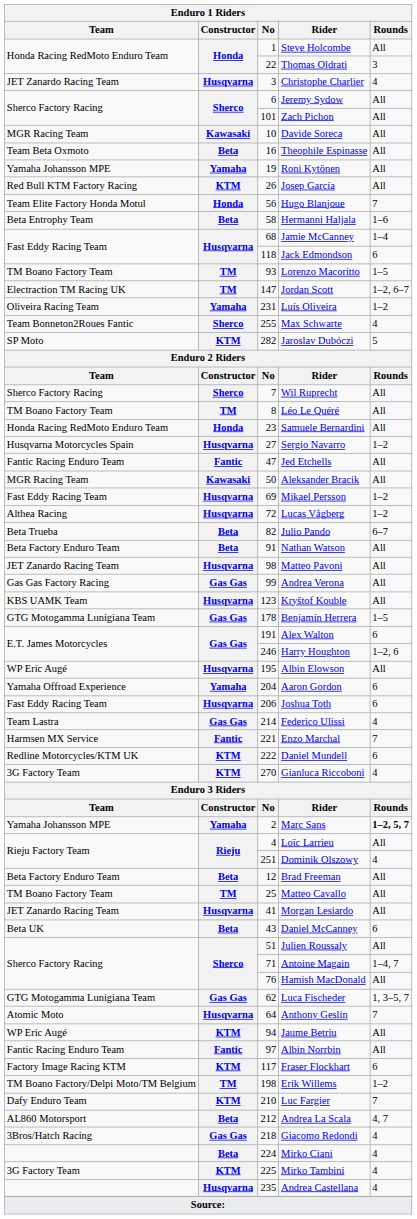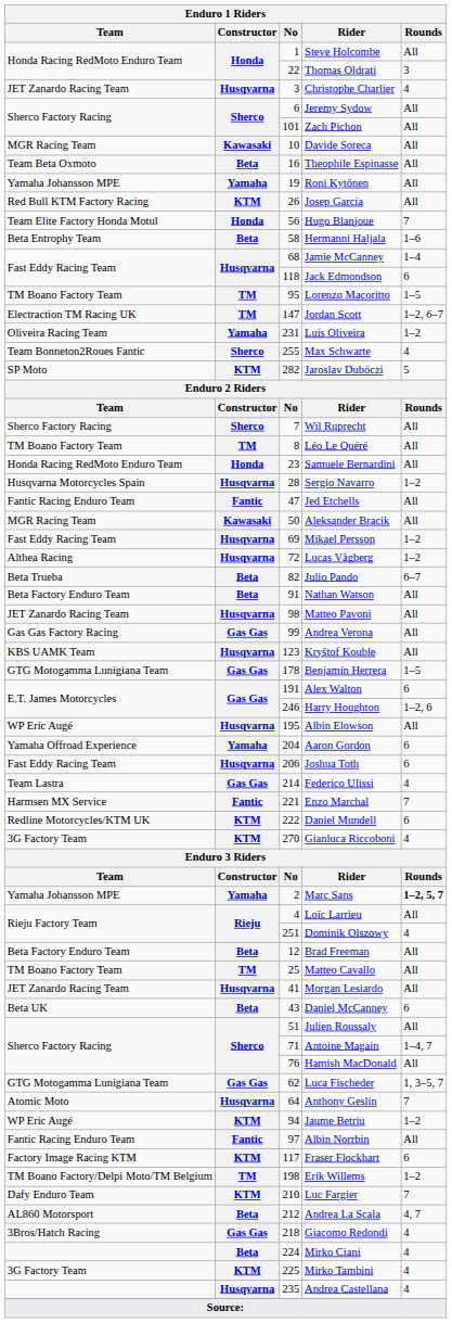 <table class="wikitable" style="font-size: 85%;">
 <tr>
 <th colspan=5><strong>Enduro 1 Riders</strong></th>
 </tr>
 <tr>
 <th>Team</th>
 <th>Constructor</th>
 <th>No</th>
 <th>Rider</th>
 <th>Rounds</th>
 </tr>
 <tr>
 <td rowspan=2>Honda Racing RedMoto Enduro Team</td>
 <th rowspan=2><a href='#'>Honda</a></th>
 <td align="right">1</td>
 <td> <a href='#'>Steve Holcombe</a></td>
 <td>All</td>
 </tr>
 <tr>
 <td align="right">22</td>
 <td> <a href='#'>Thomas Oldrati</a></td>
 <td>3</td>
 </tr>
 <tr>
 <td>JET Zanardo Racing Team</td>
 <th><a href='#'>Husqvarna</a></th>
 <td align="right">3</td>
 <td> <a href='#'>Christophe Charlier</a></td>
 <td>4</td>
 </tr>
 <tr>
 <td rowspan=2>Sherco Factory Racing</td>
 <th rowspan=2><a href='#'>Sherco</a></th>
 <td align="right">6</td>
 <td> <a href='#'>Jeremy Sydow</a></td>
 <td>All</td>
 </tr>
 <tr>
 <td align="right">101</td>
 <td> <a href='#'>Zach Pichon</a></td>
 <td>All</td>
 </tr>
 <tr>
 <td>MGR Racing Team</td>
 <th><a href='#'>Kawasaki</a></th>
 <td align="right">10</td>
 <td> <a href='#'>Davide Soreca</a></td>
 <td>All</td>
 </tr>
 <tr>
 <td>Team Beta Oxmoto</td>
 <th><a href='#'>Beta</a></th>
 <td align="right">16</td>
 <td> <a href='#'>Theophile Espinasse</a></td>
 <td>All</td>
 </tr>
 <tr>
 <td>Yamaha Johansson MPE</td>
 <th><a href='#'>Yamaha</a></th>
 <td align="right">19</td>
 <td> <a href='#'>Roni Kytönen</a></td>
 <td>All</td>
 </tr>
 <tr>
 <td>Red Bull KTM Factory Racing</td>
 <th><a href='#'>KTM</a></th>
 <td align="right">26</td>
 <td> <a href='#'>Josep García</a></td>
 <td>All</td>
 </tr>
 <tr>
 <td>Team Elite Factory Honda Motul</td>
 <th><a href='#'>Honda</a></th>
 <td align="right">56</td>
 <td> <a href='#'>Hugo Blanjoue</a></td>
 <td>7</td>
 </tr>
 <tr>
 <td>Beta Entrophy Team</td>
 <th><a href='#'>Beta</a></th>
 <td align="right">58</td>
 <td> <a href='#'>Hermanni Haljala</a></td>
 <td>1–6</td>
 </tr>
 <tr>
 <td rowspan=2>Fast Eddy Racing Team</td>
 <th rowspan=2><a href='#'>Husqvarna</a></th>
 <td align="right">68</td>
 <td> <a href='#'>Jamie McCanney</a></td>
 <td>1–4</td>
 </tr>
 <tr>
 <td align="right">118</td>
 <td> <a href='#'>Jack Edmondson</a></td>
 <td>6</td>
 </tr>
 <tr>
 <td>TM Boano Factory Team</td>
 <th><a href='#'>TM</a></th>
-<td align="right">93</td>
+<td align="right">95</td>
 <td> <a href='#'>Lorenzo Macoritto</a></td>
 <td>1–5</td>
 </tr>
 <tr>
 <td>Electraction TM Racing UK</td>
 <th><a href='#'>TM</a></th>
 <td align="right">147</td>
 <td> <a href='#'>Jordan Scott</a></td>
 <td>1–2, 6–7</td>
 </tr>
 <tr>
 <td>Oliveira Racing Team</td>
 <th><a href='#'>Yamaha</a></th>
 <td align="right">231</td>
 <td> <a href='#'>Luís Oliveira</a></td>
 <td>1–2</td>
 </tr>
 <tr>
 <td>Team Bonneton2Roues Fantic</td>
 <th><a href='#'>Sherco</a></th>
 <td align="right">255</td>
 <td> <a href='#'>Max Schwarte</a></td>
 <td>4</td>
 </tr>
 <tr>
 <td>SP Moto</td>
 <th><a href='#'>KTM</a></th>
 <td align="right">282</td>
 <td> <a href='#'>Jaroslav Dubóczi</a></td>
 <td>5</td>
 </tr>
 <tr>
 <th colspan=5><strong>Enduro 2 Riders</strong></th>
 </tr>
 <tr>
 <th>Team</th>
 <th>Constructor</th>
 <th>No</th>
 <th>Rider</th>
 <th>Rounds</th>
 </tr>
 <tr>
 <td>Sherco Factory Racing</td>
 <th><a href='#'>Sherco</a></th>
 <td align="right">7</td>
 <td> <a href='#'>Wil Ruprecht</a></td>
 <td>All</td>
 </tr>
 <tr>
 <td>TM Boano Factory Team</td>
 <th><a href='#'>TM</a></th>
 <td align="right">8</td>
 <td> <a href='#'>Léo Le Quéré</a></td>
 <td>All</td>
 </tr>
 <tr>
 <td>Honda Racing RedMoto Enduro Team</td>
 <th><a href='#'>Honda</a></th>
 <td align="right">23</td>
 <td> <a href='#'>Samuele Bernardini</a></td>
 <td>All</td>
 </tr>
 <tr>
 <td>Husqvarna Motorcycles Spain</td>
 <th><a href='#'>Husqvarna</a></th>
-<td align="right">27</td>
+<td align="right">28</td>
 <td> <a href='#'>Sergio Navarro</a></td>
 <td>1–2</td>
 </tr>
 <tr>
 <td>Fantic Racing Enduro Team</td>
 <th><a href='#'>Fantic</a></th>
 <td align="right">47</td>
 <td> <a href='#'>Jed Etchells</a></td>
 <td>All</td>
 </tr>
 <tr>
 <td>MGR Racing Team</td>
 <th><a href='#'>Kawasaki</a></th>
 <td align="right">50</td>
 <td> <a href='#'>Aleksander Bracik</a></td>
 <td>All</td>
 </tr>
 <tr>
 <td>Fast Eddy Racing Team</td>
 <th><a href='#'>Husqvarna</a></th>
 <td align="right">69</td>
 <td> <a href='#'>Mikael Persson</a></td>
 <td>1–2</td>
 </tr>
 <tr>
 <td>Althea Racing</td>
 <th><a href='#'>Husqvarna</a></th>
 <td align="right">72</td>
 <td> <a href='#'>Lucas Vågberg</a></td>
 <td>1–2</td>
 </tr>
 <tr>
 <td>Beta Trueba</td>
 <th><a href='#'>Beta</a></th>
 <td align="right">82</td>
 <td> <a href='#'>Julio Pando</a></td>
 <td>6–7</td>
 </tr>
 <tr>
 <td>Beta Factory Enduro Team</td>
 <th><a href='#'>Beta</a></th>
 <td align="right">91</td>
 <td> <a href='#'>Nathan Watson</a></td>
 <td>All</td>
 </tr>
 <tr>
 <td>JET Zanardo Racing Team</td>
 <th><a href='#'>Husqvarna</a></th>
 <td align="right">98</td>
 <td> <a href='#'>Matteo Pavoni</a></td>
 <td>All</td>
 </tr>
 <tr>
 <td>Gas Gas Factory Racing</td>
 <th><a href='#'>Gas Gas</a></th>
 <td align="right">99</td>
 <td> <a href='#'>Andrea Verona</a></td>
 <td>All</td>
 </tr>
 <tr>
 <td>KBS UAMK Team</td>
 <th><a href='#'>Husqvarna</a></th>
 <td align="right">123</td>
 <td> <a href='#'>Kryštof Kouble</a></td>
 <td>All</td>
 </tr>
 <tr>
 <td>GTG Motogamma Lunigiana Team</td>
 <th><a href='#'>Gas Gas</a></th>
 <td align="right">178</td>
 <td> <a href='#'>Benjamín Herrera</a></td>
 <td>1–5</td>
 </tr>
 <tr>
 <td rowspan=2>E.T. James Motorcycles</td>
 <th rowspan=2><a href='#'>Gas Gas</a></th>
 <td align="right">191</td>
 <td> <a href='#'>Alex Walton</a></td>
 <td>6</td>
 </tr>
 <tr>
 <td align="right">246</td>
 <td> <a href='#'>Harry Houghton</a></td>
 <td>1–2, 6</td>
 </tr>
 <tr>
 <td>WP Eric Augé</td>
 <th><a href='#'>Husqvarna</a></th>
 <td align="right">195</td>
 <td> <a href='#'>Albin Elowson</a></td>
 <td>All</td>
 </tr>
 <tr>
 <td>Yamaha Offroad Experience</td>
 <th><a href='#'>Yamaha</a></th>
 <td align="right">204</td>
 <td> <a href='#'>Aaron Gordon</a></td>
 <td>6</td>
 </tr>
 <tr>
 <td>Fast Eddy Racing Team</td>
 <th><a href='#'>Husqvarna</a></th>
 <td align="right">206</td>
 <td> <a href='#'>Joshua Toth</a></td>
 <td>6</td>
 </tr>
 <tr>
 <td>Team Lastra</td>
 <th><a href='#'>Gas Gas</a></th>
 <td align="right">214</td>
 <td> <a href='#'>Federico Ulissi</a></td>
 <td>4</td>
 </tr>
 <tr>
 <td>Harmsen MX Service</td>
 <th><a href='#'>Fantic</a></th>
 <td align="right">221</td>
 <td> <a href='#'>Enzo Marchal</a></td>
 <td>7</td>
 </tr>
 <tr>
 <td>Redline Motorcycles/KTM UK</td>
 <th><a href='#'>KTM</a></th>
 <td align="right">222</td>
 <td> <a href='#'>Daniel Mundell</a></td>
 <td>6</td>
 </tr>
 <tr>
 <td>3G Factory Team</td>
 <th><a href='#'>KTM</a></th>
 <td align="right">270</td>
 <td> <a href='#'>Gianluca Riccoboni</a></td>
 <td>4</td>
 </tr>
 <tr>
 <th colspan=5><strong>Enduro 3 Riders</strong></th>
 </tr>
 <tr>
 <th>Team</th>
 <th>Constructor</th>
 <th>No</th>
 <th>Rider</th>
 <th>Rounds</th>
 </tr>
 <tr>
 <td>Yamaha Johansson MPE</td>
 <th><a href='#'>Yamaha</a></th>
 <td align="right">2</td>
 <td> <a href='#'>Marc Sans</a></td>
 <td><strong>1–2, 5, 7</strong></td>
 </tr>
 <tr>
 <td rowspan=2>Rieju Factory Team</td>
 <th rowspan=2><a href='#'>Rieju</a></th>
 <td align="right">4</td>
 <td> <a href='#'>Loïc Larrieu</a></td>
 <td>All</td>
 </tr>
 <tr>
 <td align="right">251</td>
 <td> <a href='#'>Dominik Olszowy</a></td>
 <td>4</td>
 </tr>
 <tr>
 <td>Beta Factory Enduro Team</td>
 <th><a href='#'>Beta</a></th>
 <td align="right">12</td>
 <td> <a href='#'>Brad Freeman</a></td>
 <td>All</td>
 </tr>
 <tr>
 <td>TM Boano Factory Team</td>
 <th><a href='#'>TM</a></th>
 <td align="right">25</td>
 <td> <a href='#'>Matteo Cavallo</a></td>
 <td>All</td>
 </tr>
 <tr>
 <td>JET Zanardo Racing Team</td>
 <th><a href='#'>Husqvarna</a></th>
 <td align="right">41</td>
 <td> <a href='#'>Morgan Lesiardo</a></td>
 <td>All</td>
 </tr>
 <tr>
 <td>Beta UK</td>
 <th><a href='#'>Beta</a></th>
 <td align="right">43</td>
 <td> <a href='#'>Daniel McCanney</a></td>
 <td>6</td>
 </tr>
 <tr>
 <td rowspan=3>Sherco Factory Racing</td>
 <th rowspan=3><a href='#'>Sherco</a></th>
 <td align="right">51</td>
 <td> <a href='#'>Julien Roussaly</a></td>
 <td>All</td>
 </tr>
 <tr>
 <td align="right">71</td>
 <td> <a href='#'>Antoine Magain</a></td>
 <td>1–4, 7</td>
 </tr>
 <tr>
 <td align="right">76</td>
 <td> <a href='#'>Hamish MacDonald</a></td>
 <td>All</td>
 </tr>
 <tr>
 <td>GTG Motogamma Lunigiana Team</td>
 <th><a href='#'>Gas Gas</a></th>
 <td align="right">62</td>
 <td> <a href='#'>Luca Fischeder</a></td>
 <td>1, 3–5, 7</td>
 </tr>
 <tr>
 <td>Atomic Moto</td>
 <th><a href='#'>Husqvarna</a></th>
 <td align="right">64</td>
 <td> <a href='#'>Anthony Geslin</a></td>
 <td>7</td>
 </tr>
 <tr>
 <td>WP Eric Augé</td>
 <th><a href='#'>KTM</a></th>
 <td align="right">94</td>
 <td> <a href='#'>Jaume Betriu</a></td>
-<td>All</td>
+<td>1–2</td>
 </tr>
 <tr>
 <td>Fantic Racing Enduro Team</td>
 <th><a href='#'>Fantic</a></th>
 <td align="right">97</td>
 <td> <a href='#'>Albin Norrbin</a></td>
 <td>All</td>
 </tr>
 <tr>
 <td>Factory Image Racing KTM</td>
 <th><a href='#'>KTM</a></th>
 <td align="right">117</td>
 <td> <a href='#'>Fraser Flockhart</a></td>
 <td>6</td>
 </tr>
 <tr>
 <td>TM Boano Factory/Delpi Moto/TM Belgium</td>
 <th><a href='#'>TM</a></th>
 <td align="right">198</td>
 <td> <a href='#'>Erik Willems</a></td>
 <td>1–2</td>
 </tr>
 <tr>
 <td>Dafy Enduro Team</td>
 <th><a href='#'>KTM</a></th>
 <td align="right">210</td>
 <td> <a href='#'>Luc Fargier</a></td>
 <td>7</td>
 </tr>
 <tr>
 <td>AL860 Motorsport</td>
 <th><a href='#'>Beta</a></th>
 <td align="right">212</td>
 <td> <a href='#'>Andrea La Scala</a></td>
 <td>4, 7</td>
 </tr>
 <tr>
 <td>3Bros/Hatch Racing</td>
 <th><a href='#'>Gas Gas</a></th>
 <td align="right">218</td>
 <td> <a href='#'>Giacomo Redondi</a></td>
 <td>4</td>
 </tr>
 <tr>
 <td></td>
 <th><a href='#'>Beta</a></th>
 <td align="right">224</td>
 <td> <a href='#'>Mirko Ciani</a></td>
 <td>4</td>
 </tr>
 <tr>
 <td>3G Factory Team</td>
 <th><a href='#'>KTM</a></th>
 <td align="right">225</td>
 <td> <a href='#'>Mirko Tambini</a></td>
 <td>4</td>
 </tr>
 <tr>
 <td></td>
 <th><a href='#'>Husqvarna</a></th>
 <td align="right">235</td>
 <td> <a href='#'>Andrea Castellana</a></td>
 <td>4</td>
 </tr>
 <tr>
 </tr>
 <tr class="sortbottom">
 <td colspan=5 align="bottom" style="background-color:#EAECF0; text-align:center"><strong>Source:</strong></td>
 </tr>
 </table>
